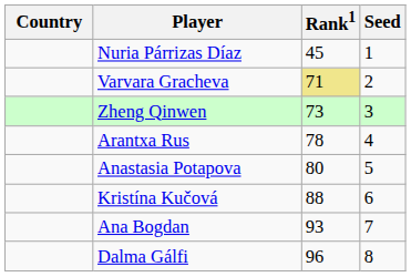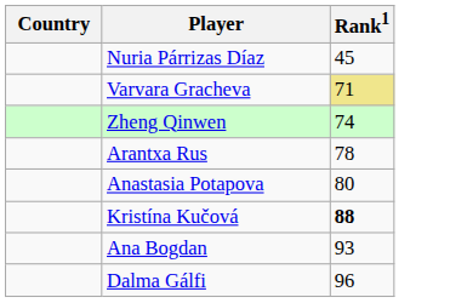 <table class="sortable wikitable">
 <tr>
 <th width="70">Country</th>
 <th width="175">Player</th>
 <th>Rank<sup>1</sup></th>
-<th>Seed</th>
 </tr>
 <tr>
 <td></td>
 <td><a href='#'>Nuria Párrizas Díaz</a></td>
 <td>45</td>
-<td>1</td>
 </tr>
 <tr>
 <td></td>
 <td><a href='#'>Varvara Gracheva</a></td>
 <td style="background: khaki;">71</td>
-<td>2</td>
 </tr>
 <tr style="background:#cfc;">
 <td></td>
 <td><a href='#'>Zheng Qinwen</a></td>
-<td>73</td>
-<td>3</td>
+<td>74</td>
 </tr>
 <tr>
 <td></td>
 <td><a href='#'>Arantxa Rus</a></td>
 <td>78</td>
-<td>4</td>
 </tr>
 <tr>
 <td></td>
 <td><a href='#'>Anastasia Potapova</a></td>
 <td>80</td>
-<td>5</td>
 </tr>
 <tr>
 <td></td>
 <td><a href='#'>Kristína Kučová</a></td>
-<td>88</td>
-<td>6</td>
+<td><strong>88</strong></td>
 </tr>
 <tr>
 <td></td>
 <td><a href='#'>Ana Bogdan</a></td>
 <td>93</td>
-<td>7</td>
 </tr>
 <tr>
 <td></td>
 <td><a href='#'>Dalma Gálfi</a></td>
 <td>96</td>
-<td>8</td>
 </tr>
 </table>
